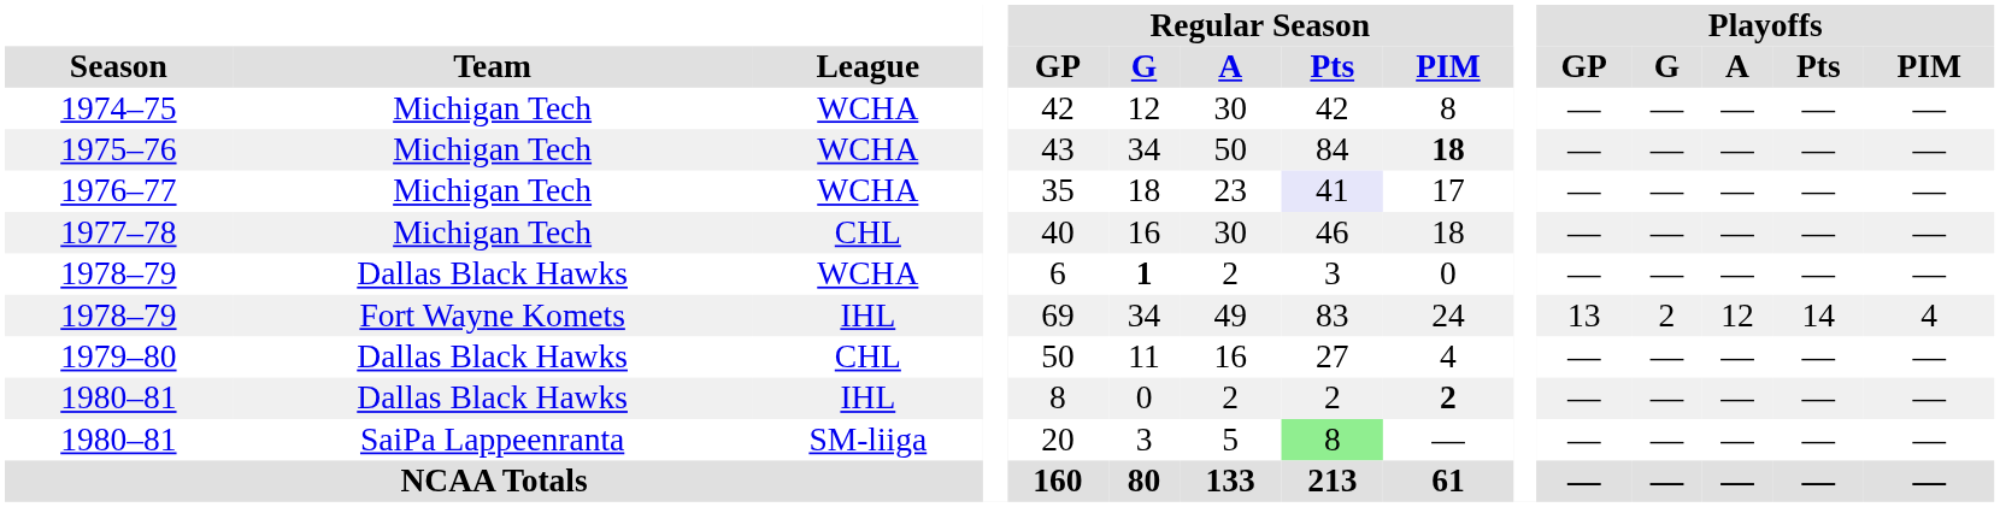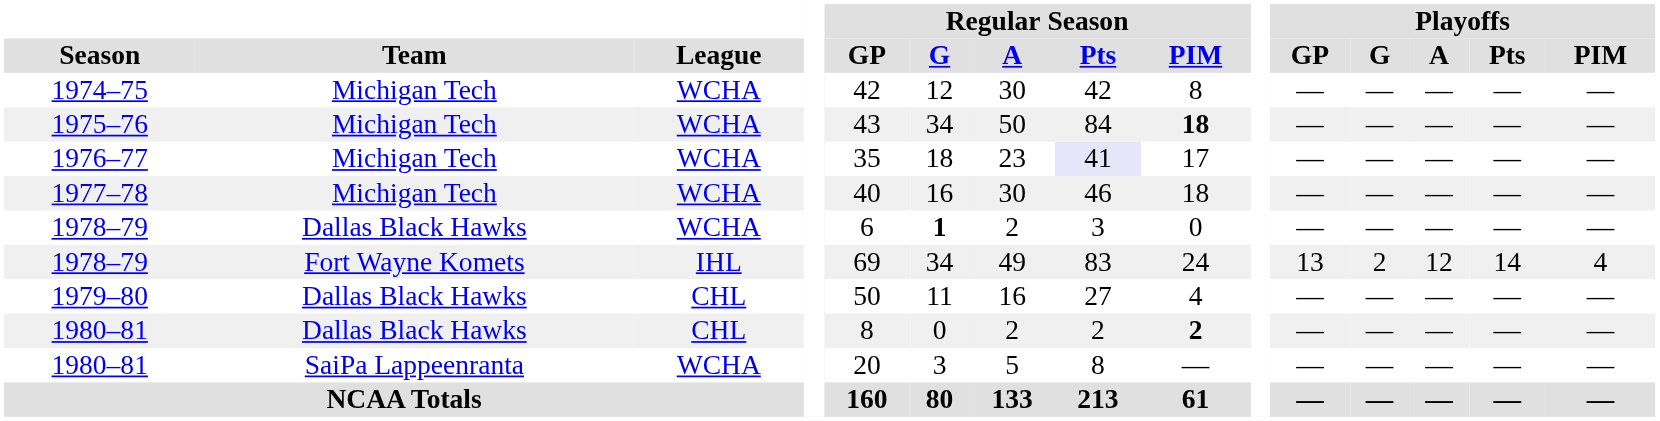 <table border="0" cellpadding="1" cellspacing="0" style="text-align:center; width:60em">
 <tr bgcolor="#e0e0e0">
 <th colspan="3"  bgcolor="#ffffff"> </th>
 <th rowspan="99" bgcolor="#ffffff"> </th>
 <th colspan="5">Regular Season</th>
 <th rowspan="99" bgcolor="#ffffff"> </th>
 <th colspan="5">Playoffs</th>
 </tr>
 <tr bgcolor="#e0e0e0">
 <th>Season</th>
 <th>Team</th>
 <th>League</th>
 <th>GP</th>
 <th><a href='#'>G</a></th>
 <th><a href='#'>A</a></th>
 <th><a href='#'>Pts</a></th>
 <th><a href='#'>PIM</a></th>
 <th>GP</th>
 <th>G</th>
 <th>A</th>
 <th>Pts</th>
 <th>PIM</th>
 </tr>
 <tr>
 <td><a href='#'>1974–75</a></td>
 <td><a href='#'>Michigan Tech</a></td>
 <td><a href='#'>WCHA</a></td>
 <td>42</td>
 <td>12</td>
 <td>30</td>
 <td>42</td>
 <td>8</td>
 <td>—</td>
 <td>—</td>
 <td>—</td>
 <td>—</td>
 <td>—</td>
 </tr>
 <tr bgcolor=f0f0f0>
 <td><a href='#'>1975–76</a></td>
 <td><a href='#'>Michigan Tech</a></td>
 <td><a href='#'>WCHA</a></td>
 <td>43</td>
 <td>34</td>
 <td>50</td>
 <td>84</td>
 <td><strong>18</strong></td>
 <td>—</td>
 <td>—</td>
 <td>—</td>
 <td>—</td>
 <td>—</td>
 </tr>
 <tr>
 <td><a href='#'>1976–77</a></td>
 <td><a href='#'>Michigan Tech</a></td>
 <td><a href='#'>WCHA</a></td>
 <td>35</td>
 <td>18</td>
 <td>23</td>
 <td style="background: lavender;">41</td>
 <td>17</td>
 <td>—</td>
 <td>—</td>
 <td>—</td>
 <td>—</td>
 <td>—</td>
 </tr>
 <tr bgcolor=f0f0f0>
 <td><a href='#'>1977–78</a></td>
 <td><a href='#'>Michigan Tech</a></td>
-<td><a href='#'>CHL</a></td>
+<td><a href='#'>WCHA</a></td>
 <td>40</td>
 <td>16</td>
 <td>30</td>
 <td>46</td>
 <td>18</td>
 <td>—</td>
 <td>—</td>
 <td>—</td>
 <td>—</td>
 <td>—</td>
 </tr>
 <tr>
 <td><a href='#'>1978–79</a></td>
 <td><a href='#'>Dallas Black Hawks</a></td>
 <td><a href='#'>WCHA</a></td>
 <td>6</td>
 <td><strong>1</strong></td>
 <td>2</td>
 <td>3</td>
 <td>0</td>
 <td>—</td>
 <td>—</td>
 <td>—</td>
 <td>—</td>
 <td>—</td>
 </tr>
 <tr bgcolor=f0f0f0>
 <td><a href='#'>1978–79</a></td>
 <td><a href='#'>Fort Wayne Komets</a></td>
 <td><a href='#'>IHL</a></td>
 <td>69</td>
 <td>34</td>
 <td>49</td>
 <td>83</td>
 <td>24</td>
 <td>13</td>
 <td>2</td>
 <td>12</td>
 <td>14</td>
 <td>4</td>
 </tr>
 <tr>
 <td><a href='#'>1979–80</a></td>
 <td><a href='#'>Dallas Black Hawks</a></td>
 <td><a href='#'>CHL</a></td>
 <td>50</td>
 <td>11</td>
 <td>16</td>
 <td>27</td>
 <td>4</td>
 <td>—</td>
 <td>—</td>
 <td>—</td>
 <td>—</td>
 <td>—</td>
 </tr>
 <tr bgcolor=f0f0f0>
 <td><a href='#'>1980–81</a></td>
 <td><a href='#'>Dallas Black Hawks</a></td>
-<td><a href='#'>IHL</a></td>
+<td><a href='#'>CHL</a></td>
 <td>8</td>
 <td>0</td>
 <td>2</td>
 <td>2</td>
 <td><strong>2</strong></td>
 <td>—</td>
 <td>—</td>
 <td>—</td>
 <td>—</td>
 <td>—</td>
 </tr>
 <tr>
 <td><a href='#'>1980–81</a></td>
 <td><a href='#'>SaiPa Lappeenranta</a></td>
-<td><a href='#'>SM-liiga</a></td>
+<td><a href='#'>WCHA</a></td>
 <td>20</td>
 <td>3</td>
 <td>5</td>
-<td style="background: lightgreen;">8</td>
+<td>8</td>
 <td>—</td>
 <td>—</td>
 <td>—</td>
 <td>—</td>
 <td>—</td>
 <td>—</td>
 </tr>
 <tr bgcolor="#e0e0e0">
 <th colspan="3">NCAA Totals</th>
 <th>160</th>
 <th>80</th>
 <th>133</th>
 <th>213</th>
 <th>61</th>
 <th>—</th>
 <th>—</th>
 <th>—</th>
 <th>—</th>
 <th>—</th>
 </tr>
 </table>
